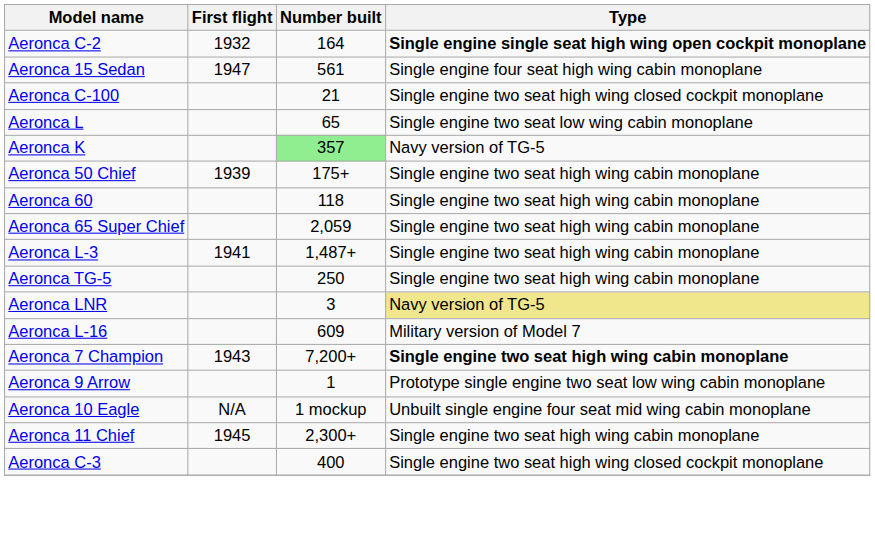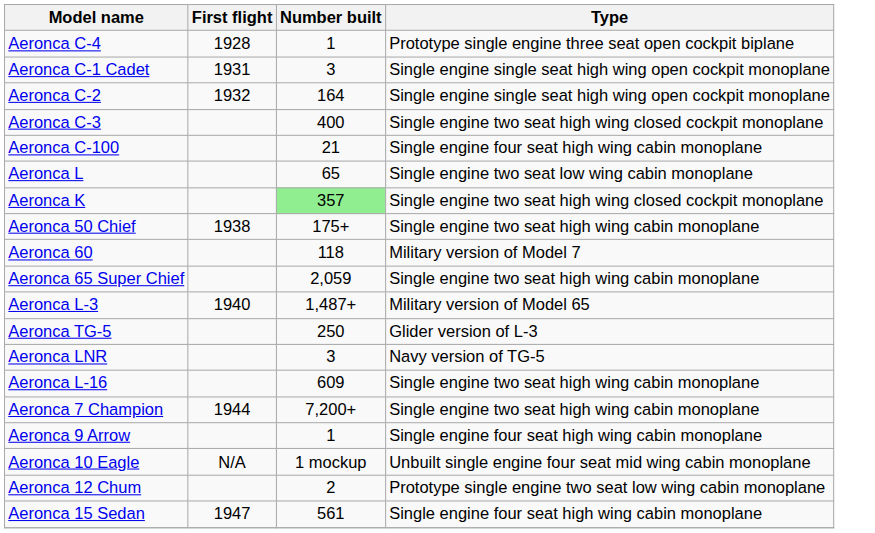 <table class="wikitable sortable">
 <tr>
 <th>Model name</th>
 <th>First flight</th>
 <th>Number built</th>
 <th>Type</th>
 </tr>
 <tr>
+<td align=left><a href='#'>Aeronca C-4</a></td>
+<td align=center>1928</td>
+<td align=center>1</td>
+<td align=left>Prototype single engine three seat open cockpit biplane</td>
+</tr>
+<tr>
+<td align=left><a href='#'>Aeronca C-1 Cadet</a></td>
+<td align=center>1931</td>
+<td align=center>3</td>
+<td align=left>Single engine single seat high wing open cockpit monoplane</td>
+</tr>
+<tr>
 <td align=left><a href='#'>Aeronca C-2</a></td>
 <td align=center>1932</td>
 <td align=center>164</td>
-<td align=left><strong>Single engine single seat high wing open cockpit monoplane</strong></td>
+<td align=left>Single engine single seat high wing open cockpit monoplane</td>
 </tr>
 <tr>
-<td align=left><a href='#'>Aeronca 15 Sedan</a></td>
-<td align=center>1947</td>
-<td align=center>561</td>
-<td align=left>Single engine four seat high wing cabin monoplane</td>
+<td align=left><a href='#'>Aeronca C-3</a></td>
+<td align=center></td>
+<td align=center>400</td>
+<td align=left>Single engine two seat high wing closed cockpit monoplane</td>
 </tr>
 <tr>
 <td align=left><a href='#'>Aeronca C-100</a></td>
 <td align=center></td>
 <td align=center>21</td>
-<td align=left>Single engine two seat high wing closed cockpit monoplane</td>
+<td align=left>Single engine four seat high wing cabin monoplane</td>
 </tr>
 <tr>
 <td align=left><a href='#'>Aeronca L</a></td>
 <td align=center></td>
 <td align=center>65</td>
 <td align=left>Single engine two seat low wing cabin monoplane</td>
 </tr>
 <tr>
 <td align=left><a href='#'>Aeronca K</a></td>
 <td align=center></td>
 <td align=center style="background: lightgreen;">357</td>
-<td align=left>Navy version of TG-5</td>
+<td align=left>Single engine two seat high wing closed cockpit monoplane</td>
 </tr>
 <tr>
 <td align=left><a href='#'>Aeronca 50 Chief</a></td>
-<td align=center>1939</td>
+<td align=center>1938</td>
 <td align=center>175+</td>
 <td align=left>Single engine two seat high wing cabin monoplane</td>
 </tr>
 <tr>
 <td align=left><a href='#'>Aeronca 60</a></td>
 <td align=center></td>
 <td align=center>118</td>
-<td align=left>Single engine two seat high wing cabin monoplane</td>
+<td align=left>Military version of Model 7</td>
 </tr>
 <tr>
 <td align=left><a href='#'>Aeronca 65 Super Chief</a></td>
 <td align=center></td>
 <td align=center>2,059</td>
 <td align=left>Single engine two seat high wing cabin monoplane</td>
 </tr>
 <tr>
 <td align=left><a href='#'>Aeronca L-3</a></td>
-<td align=center>1941</td>
+<td align=center>1940</td>
 <td align=center>1,487+</td>
-<td align=left>Single engine two seat high wing cabin monoplane</td>
+<td align=left>Military version of Model 65</td>
 </tr>
 <tr>
 <td align=left><a href='#'>Aeronca TG-5</a></td>
 <td align=center></td>
 <td align=center>250</td>
-<td align=left>Single engine two seat high wing cabin monoplane</td>
+<td align=left>Glider version of L-3</td>
 </tr>
 <tr>
 <td align=left><a href='#'>Aeronca LNR</a></td>
 <td align=center></td>
 <td align=center>3</td>
-<td align=left style="background: khaki;">Navy version of TG-5</td>
+<td align=left>Navy version of TG-5</td>
 </tr>
 <tr>
 <td align=left><a href='#'>Aeronca L-16</a></td>
 <td align=center></td>
 <td align=center>609</td>
-<td align=left>Military version of Model 7</td>
+<td align=left>Single engine two seat high wing cabin monoplane</td>
 </tr>
 <tr>
 <td align=left><a href='#'>Aeronca 7 Champion</a></td>
-<td align=center>1943</td>
+<td align=center>1944</td>
 <td align=center>7,200+</td>
-<td align=left><strong>Single engine two seat high wing cabin monoplane</strong></td>
+<td align=left>Single engine two seat high wing cabin monoplane</td>
 </tr>
 <tr>
 <td align=left><a href='#'>Aeronca 9 Arrow</a></td>
 <td align=center></td>
 <td align=center>1</td>
-<td align=left>Prototype single engine two seat low wing cabin monoplane</td>
+<td align=left>Single engine four seat high wing cabin monoplane</td>
 </tr>
 <tr>
 <td align=left><a href='#'>Aeronca 10 Eagle</a></td>
 <td align=center>N/A</td>
 <td align=center>1 mockup</td>
 <td align=left>Unbuilt single engine four seat mid wing cabin monoplane</td>
 </tr>
 <tr>
-<td align=left><a href='#'>Aeronca 11 Chief</a></td>
-<td align=center>1945</td>
-<td align=center>2,300+</td>
-<td align=left>Single engine two seat high wing cabin monoplane</td>
+<td align=left><a href='#'>Aeronca 12 Chum</a></td>
+<td align=center></td>
+<td align=center>2</td>
+<td align=left>Prototype single engine two seat low wing cabin monoplane</td>
 </tr>
 <tr>
-<td align=left><a href='#'>Aeronca C-3</a></td>
-<td align=center></td>
-<td align=center>400</td>
-<td align=left>Single engine two seat high wing closed cockpit monoplane</td>
+<td align=left><a href='#'>Aeronca 15 Sedan</a></td>
+<td align=center>1947</td>
+<td align=center>561</td>
+<td align=left>Single engine four seat high wing cabin monoplane</td>
 </tr>
 <tr>
 </tr>
 </table>
